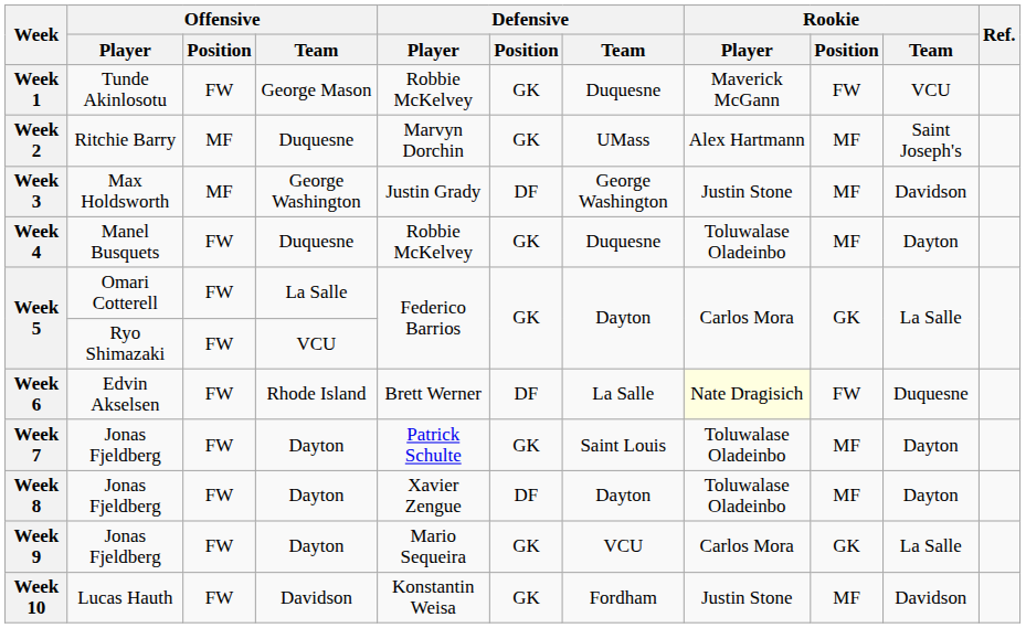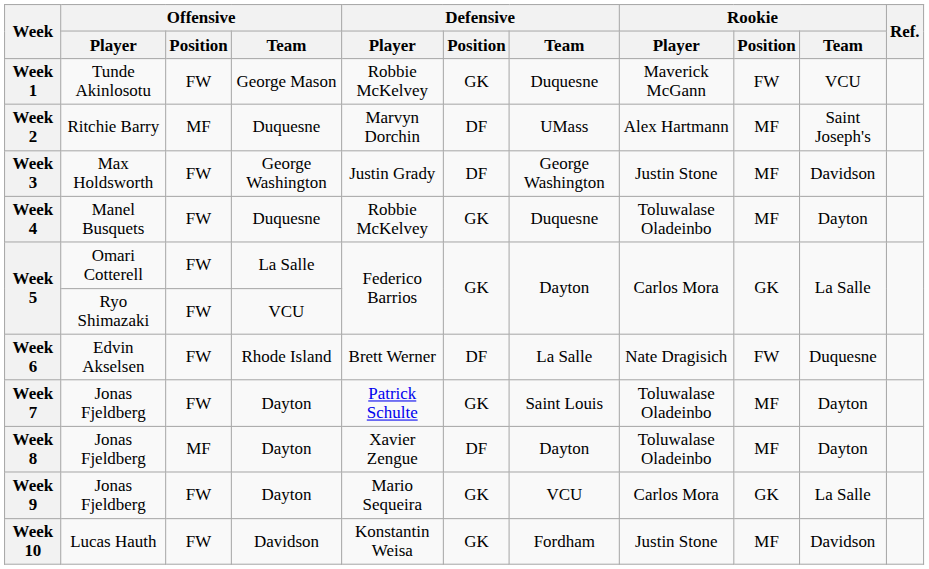 <table class="wikitable plainrowheaders" style="text-align:center">
 <tr>
 <th scope="col" rowspan="2">Week</th>
 <th scope="col" colspan="3">Offensive</th>
 <th scope="col" colspan="3">Defensive</th>
 <th colspan="3">Rookie</th>
 <th rowspan="2">Ref.</th>
 </tr>
 <tr>
 <th>Player</th>
 <th>Position</th>
 <th>Team</th>
 <th>Player</th>
 <th>Position</th>
 <th>Team</th>
 <th>Player</th>
 <th>Position</th>
 <th>Team</th>
 </tr>
 <tr>
 <th scope="row" style="text-align:center">Week 1</th>
 <td>Tunde Akinlosotu</td>
 <td>FW</td>
 <td>George Mason</td>
 <td>Robbie McKelvey</td>
 <td>GK</td>
 <td>Duquesne</td>
 <td>Maverick McGann</td>
 <td>FW</td>
 <td>VCU</td>
 <td></td>
 </tr>
 <tr>
 <th scope="row" style="text-align:center">Week 2</th>
 <td>Ritchie Barry</td>
 <td>MF</td>
 <td>Duquesne</td>
 <td>Marvyn Dorchin</td>
-<td>GK</td>
+<td>DF</td>
 <td>UMass</td>
 <td>Alex Hartmann</td>
 <td>MF</td>
 <td>Saint Joseph's</td>
 <td></td>
 </tr>
 <tr>
 <th scope="row" style="text-align:center">Week 3</th>
 <td>Max Holdsworth</td>
-<td>MF</td>
+<td>FW</td>
 <td>George Washington</td>
 <td>Justin Grady</td>
 <td>DF</td>
 <td>George Washington</td>
 <td>Justin Stone</td>
 <td>MF</td>
 <td>Davidson</td>
 <td></td>
 </tr>
 <tr>
 <th scope="row" style="text-align:center">Week 4</th>
 <td>Manel Busquets</td>
 <td>FW</td>
 <td>Duquesne</td>
 <td>Robbie McKelvey</td>
 <td>GK</td>
 <td>Duquesne</td>
 <td>Toluwalase Oladeinbo</td>
 <td>MF</td>
 <td>Dayton</td>
 <td></td>
 </tr>
 <tr>
 <th rowspan="2" scope="row" style="text-align:center">Week 5</th>
 <td>Omari Cotterell</td>
 <td>FW</td>
 <td>La Salle</td>
 <td rowspan="2">Federico Barrios</td>
 <td rowspan="2">GK</td>
 <td rowspan="2">Dayton</td>
 <td rowspan="2">Carlos Mora</td>
 <td rowspan="2">GK</td>
 <td rowspan="2">La Salle</td>
 <td rowspan="2"></td>
 </tr>
 <tr>
 <td>Ryo Shimazaki</td>
 <td>FW</td>
 <td>VCU</td>
 </tr>
 <tr>
 <th scope="row" style="text-align:center">Week 6</th>
 <td>Edvin Akselsen</td>
 <td>FW</td>
 <td>Rhode Island</td>
 <td>Brett Werner</td>
 <td>DF</td>
 <td>La Salle</td>
-<td style="background: lightyellow;">Nate Dragisich</td>
+<td>Nate Dragisich</td>
 <td>FW</td>
 <td>Duquesne</td>
 <td></td>
 </tr>
 <tr>
 <th scope="row" style="text-align:center">Week 7</th>
 <td>Jonas Fjeldberg</td>
 <td>FW</td>
 <td>Dayton</td>
 <td><a href='#'>Patrick Schulte</a></td>
 <td>GK</td>
 <td>Saint Louis</td>
 <td>Toluwalase Oladeinbo</td>
 <td>MF</td>
 <td>Dayton</td>
 <td></td>
 </tr>
 <tr>
 <th scope="row" style="text-align:center">Week 8</th>
 <td>Jonas Fjeldberg</td>
-<td>FW</td>
+<td>MF</td>
 <td>Dayton</td>
 <td>Xavier Zengue</td>
 <td>DF</td>
 <td>Dayton</td>
 <td>Toluwalase Oladeinbo</td>
 <td>MF</td>
 <td>Dayton</td>
 <td></td>
 </tr>
 <tr>
 <th scope="row" style="text-align:center">Week 9</th>
 <td>Jonas Fjeldberg</td>
 <td>FW</td>
 <td>Dayton</td>
 <td>Mario Sequeira</td>
 <td>GK</td>
 <td>VCU</td>
 <td>Carlos Mora</td>
 <td>GK</td>
 <td>La Salle</td>
 <td></td>
 </tr>
 <tr>
 <th scope="row" style="text-align:center">Week 10</th>
 <td>Lucas Hauth</td>
 <td>FW</td>
 <td>Davidson</td>
 <td>Konstantin Weisa</td>
 <td>GK</td>
 <td>Fordham</td>
 <td>Justin Stone</td>
 <td>MF</td>
 <td>Davidson</td>
 <td></td>
 </tr>
 </table>
